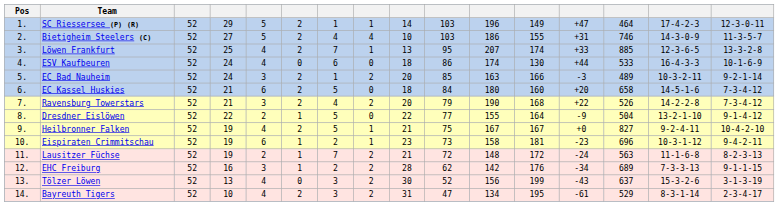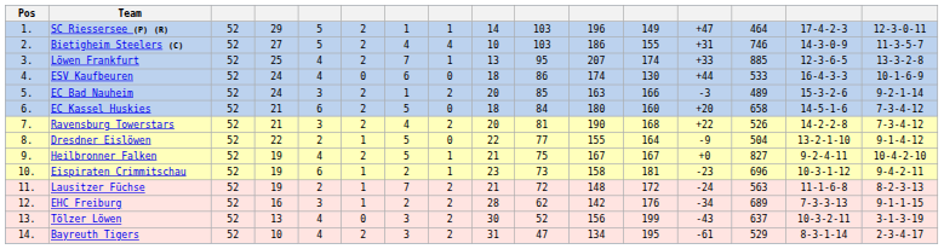 <table class="wikitable" style="text-align:center; background:#BCD2EE;">
 <tr style="background:#E0E0E0">
 <th style="width:4%" class="unsortable">Pos</th>
 <th style="width:15%">Team</th>
 <th style="width:4%"></th>
 <th style="width:4%"></th>
 <th style="width:4%"></th>
 <th style="width:4%"></th>
 <th style="width:4%"></th>
 <th style="width:4%"></th>
 <th style="width:4%"></th>
 <th style="width:5%"></th>
 <th style="width:5%"></th>
 <th style="width:5%"></th>
 <th style="width:5%"></th>
 <th style="width:5%"></th>
 <th style="width:7%"></th>
 <th style="width:7%"></th>
 </tr>
 <tr>
 <td>1.</td>
 <td style="text-align:left"><a href='#'>SC Riessersee </a> <small><strong>(P)</strong></small> <small><strong>(R)</strong></small></td>
 <td>52</td>
 <td>29</td>
 <td>5</td>
 <td>2</td>
 <td>1</td>
 <td>1</td>
 <td>14</td>
 <td>103</td>
 <td>196</td>
 <td>149</td>
 <td>+47</td>
 <td>464</td>
 <td>17-4-2-3</td>
 <td>12-3-0-11</td>
 </tr>
 <tr>
 <td>2.</td>
 <td style="text-align:left"><a href='#'>Bietigheim Steelers</a> <small><strong>(C)</strong></small></td>
 <td>52</td>
 <td>27</td>
 <td>5</td>
 <td>2</td>
 <td>4</td>
 <td>4</td>
 <td>10</td>
 <td>103</td>
 <td>186</td>
 <td>155</td>
 <td>+31</td>
 <td>746</td>
 <td>14-3-0-9</td>
 <td>11-3-5-7</td>
 </tr>
 <tr>
 <td>3.</td>
 <td style="text-align:left"><a href='#'>Löwen Frankfurt</a></td>
 <td>52</td>
 <td>25</td>
 <td>4</td>
 <td>2</td>
 <td>7</td>
 <td>1</td>
 <td>13</td>
 <td>95</td>
 <td>207</td>
 <td>174</td>
 <td>+33</td>
 <td>885</td>
 <td>12-3-6-5</td>
 <td>13-3-2-8</td>
 </tr>
 <tr>
 <td>4.</td>
 <td style="text-align:left"><a href='#'>ESV Kaufbeuren</a></td>
 <td>52</td>
 <td>24</td>
 <td>4</td>
 <td>0</td>
 <td>6</td>
 <td>0</td>
 <td>18</td>
 <td>86</td>
 <td>174</td>
 <td>130</td>
 <td>+44</td>
 <td>533</td>
 <td>16-4-3-3</td>
 <td>10-1-6-9</td>
 </tr>
 <tr>
 <td>5.</td>
 <td style="text-align:left"><a href='#'>EC Bad Nauheim</a></td>
 <td>52</td>
 <td>24</td>
 <td>3</td>
 <td>2</td>
 <td>1</td>
 <td>2</td>
 <td>20</td>
 <td>85</td>
 <td>163</td>
 <td>166</td>
 <td>-3</td>
 <td>489</td>
-<td>10-3-2-11</td>
+<td>15-3-2-6</td>
 <td>9-2-1-14</td>
 </tr>
 <tr>
 <td>6.</td>
 <td style="text-align:left"><a href='#'>EC Kassel Huskies</a></td>
 <td>52</td>
 <td>21</td>
 <td>6</td>
 <td>2</td>
 <td>5</td>
 <td>0</td>
 <td>18</td>
 <td>84</td>
 <td>180</td>
 <td>160</td>
 <td>+20</td>
 <td>658</td>
 <td>14-5-1-6</td>
 <td>7-3-4-12</td>
 </tr>
 <tr style="background:#FFFFBB">
 <td>7.</td>
 <td style="text-align:left"><a href='#'>Ravensburg Towerstars</a></td>
 <td>52</td>
 <td>21</td>
 <td>3</td>
 <td>2</td>
 <td>4</td>
 <td>2</td>
 <td>20</td>
-<td>79</td>
+<td>81</td>
 <td>190</td>
 <td>168</td>
 <td>+22</td>
 <td>526</td>
 <td>14-2-2-8</td>
 <td>7-3-4-12</td>
 </tr>
 <tr style="background:#FFFFBB">
 <td>8.</td>
 <td style="text-align:left"><a href='#'>Dresdner Eislöwen</a></td>
 <td>52</td>
 <td>22</td>
 <td>2</td>
 <td>1</td>
 <td>5</td>
 <td>0</td>
 <td>22</td>
 <td>77</td>
 <td>155</td>
 <td>164</td>
 <td>-9</td>
 <td>504</td>
 <td>13-2-1-10</td>
 <td>9-1-4-12</td>
 </tr>
 <tr style="background:#FFFFBB">
 <td>9.</td>
 <td style="text-align:left"><a href='#'>Heilbronner Falken</a></td>
 <td>52</td>
 <td>19</td>
 <td>4</td>
 <td>2</td>
 <td>5</td>
 <td>1</td>
 <td>21</td>
 <td>75</td>
 <td>167</td>
 <td>167</td>
 <td>+0</td>
 <td>827</td>
 <td>9-2-4-11</td>
 <td>10-4-2-10</td>
 </tr>
 <tr style="background:#FFFFBB">
 <td>10.</td>
 <td style="text-align:left"><a href='#'>Eispiraten Crimmitschau</a></td>
 <td>52</td>
 <td>19</td>
 <td>6</td>
 <td>1</td>
 <td>2</td>
 <td>1</td>
 <td>23</td>
 <td>73</td>
 <td>158</td>
 <td>181</td>
 <td>-23</td>
 <td>696</td>
 <td>10-3-1-12</td>
 <td>9-4-2-11</td>
 </tr>
 <tr style="background:#FFE4E1">
 <td>11.</td>
 <td style="text-align:left"><a href='#'>Lausitzer Füchse</a></td>
 <td>52</td>
 <td>19</td>
 <td>2</td>
 <td>1</td>
 <td>7</td>
 <td>2</td>
 <td>21</td>
 <td>72</td>
 <td>148</td>
 <td>172</td>
 <td>-24</td>
 <td>563</td>
 <td>11-1-6-8</td>
 <td>8-2-3-13</td>
 </tr>
 <tr style="background:#FFE4E1">
 <td>12.</td>
 <td style="text-align:left"><a href='#'>EHC Freiburg</a></td>
 <td>52</td>
 <td>16</td>
 <td>3</td>
 <td>1</td>
 <td>2</td>
 <td>2</td>
 <td>28</td>
 <td>62</td>
 <td>142</td>
 <td>176</td>
 <td>-34</td>
 <td>689</td>
 <td>7-3-3-13</td>
 <td>9-1-1-15</td>
 </tr>
 <tr style="background:#FFE4E1">
 <td>13.</td>
 <td style="text-align:left"><a href='#'>Tölzer Löwen</a></td>
 <td>52</td>
 <td>13</td>
 <td>4</td>
 <td>0</td>
 <td>3</td>
 <td>2</td>
 <td>30</td>
 <td>52</td>
 <td>156</td>
 <td>199</td>
 <td>-43</td>
 <td>637</td>
-<td>15-3-2-6</td>
+<td>10-3-2-11</td>
 <td>3-1-3-19</td>
 </tr>
 <tr style="background:#FFE4E1">
 <td>14.</td>
 <td style="text-align:left"><a href='#'>Bayreuth Tigers</a></td>
 <td>52</td>
 <td>10</td>
 <td>4</td>
 <td>2</td>
 <td>3</td>
 <td>2</td>
 <td>31</td>
 <td>47</td>
 <td>134</td>
 <td>195</td>
 <td>-61</td>
 <td>529</td>
 <td>8-3-1-14</td>
 <td>2-3-4-17</td>
 </tr>
 </table>
